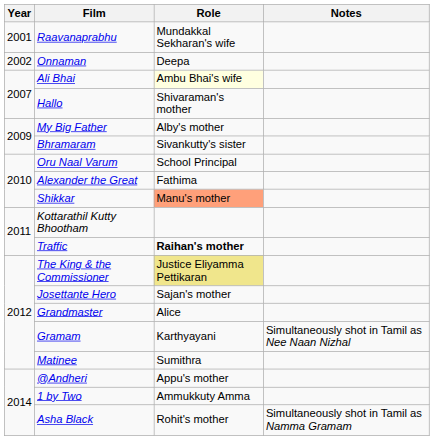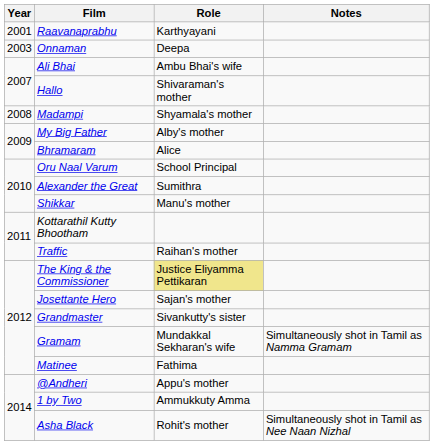 <table class="wikitable sortable">
 <tr>
 <th>Year</th>
 <th>Film</th>
 <th>Role</th>
 <th>Notes</th>
 </tr>
 <tr>
 <td>2001</td>
 <td><em><a href='#'>Raavanaprabhu</a></em></td>
-<td>Mundakkal Sekharan's wife</td>
+<td>Karthyayani</td>
 <td></td>
 </tr>
 <tr>
-<td>2002</td>
+<td>2003</td>
 <td><em><a href='#'>Onnaman</a></em></td>
 <td>Deepa</td>
 <td></td>
 </tr>
 <tr>
 <td rowspan="2">2007</td>
 <td><em><a href='#'>Ali Bhai</a></em></td>
-<td style="background: lightyellow;">Ambu Bhai's wife</td>
+<td>Ambu Bhai's wife</td>
 <td></td>
 </tr>
 <tr>
 <td><em><a href='#'>Hallo</a></em></td>
 <td>Shivaraman's mother</td>
+<td></td>
+</tr>
+<tr>
+<td>2008</td>
+<td><em><a href='#'>Madampi</a></em></td>
+<td>Shyamala's mother</td>
 <td></td>
 </tr>
 <tr>
 <td rowspan="2">2009</td>
 <td><em><a href='#'>My Big Father</a></em></td>
 <td>Alby's mother</td>
 <td></td>
 </tr>
 <tr>
 <td><em><a href='#'>Bhramaram</a></em></td>
-<td>Sivankutty's sister</td>
+<td>Alice</td>
 <td></td>
 </tr>
 <tr>
 <td rowspan="3">2010</td>
 <td><em><a href='#'>Oru Naal Varum</a></em></td>
 <td>School Principal</td>
 <td></td>
 </tr>
 <tr>
 <td><em><a href='#'>Alexander the Great</a></em></td>
-<td>Fathima</td>
+<td>Sumithra</td>
 <td></td>
 </tr>
 <tr>
 <td><em><a href='#'>Shikkar</a></em></td>
-<td style="background: lightsalmon;">Manu's mother</td>
+<td>Manu's mother</td>
 <td></td>
 </tr>
 <tr>
 <td rowspan="2">2011</td>
 <td><em>Kottarathil Kutty Bhootham</em></td>
 <td></td>
 <td></td>
 </tr>
 <tr>
 <td><em><a href='#'>Traffic</a></em></td>
-<td><strong>Raihan's mother</strong></td>
+<td>Raihan's mother</td>
 <td></td>
 </tr>
 <tr>
 <td rowspan="5">2012</td>
 <td><em><a href='#'>The King & the Commissioner</a></em></td>
 <td style="background: khaki;">Justice Eliyamma Pettikaran</td>
 <td></td>
 </tr>
 <tr>
 <td><em><a href='#'>Josettante Hero</a></em></td>
 <td>Sajan's mother</td>
 <td></td>
 </tr>
 <tr>
 <td><em><a href='#'>Grandmaster</a></em></td>
-<td>Alice</td>
+<td>Sivankutty's sister</td>
 <td></td>
 </tr>
 <tr>
 <td><em><a href='#'>Gramam</a></em></td>
-<td>Karthyayani</td>
-<td>Simultaneously shot in Tamil as <em>Nee Naan Nizhal</em></td>
+<td>Mundakkal Sekharan's wife</td>
+<td>Simultaneously shot in Tamil as <em>Namma Gramam</em></td>
 </tr>
 <tr>
 <td><em><a href='#'>Matinee</a></em></td>
-<td>Sumithra</td>
+<td>Fathima</td>
 <td></td>
 </tr>
 <tr>
 <td rowspan="3">2014</td>
 <td><em><a href='#'>@Andheri</a></em></td>
 <td>Appu's mother</td>
 <td></td>
 </tr>
 <tr>
 <td><em><a href='#'>1 by Two</a></em></td>
 <td>Ammukkuty Amma</td>
 <td></td>
 </tr>
 <tr>
 <td><em><a href='#'>Asha Black</a></em></td>
 <td>Rohit's mother</td>
-<td>Simultaneously shot in Tamil as <em>Namma Gramam</em></td>
+<td>Simultaneously shot in Tamil as <em>Nee Naan Nizhal</em></td>
 </tr>
 </table>
